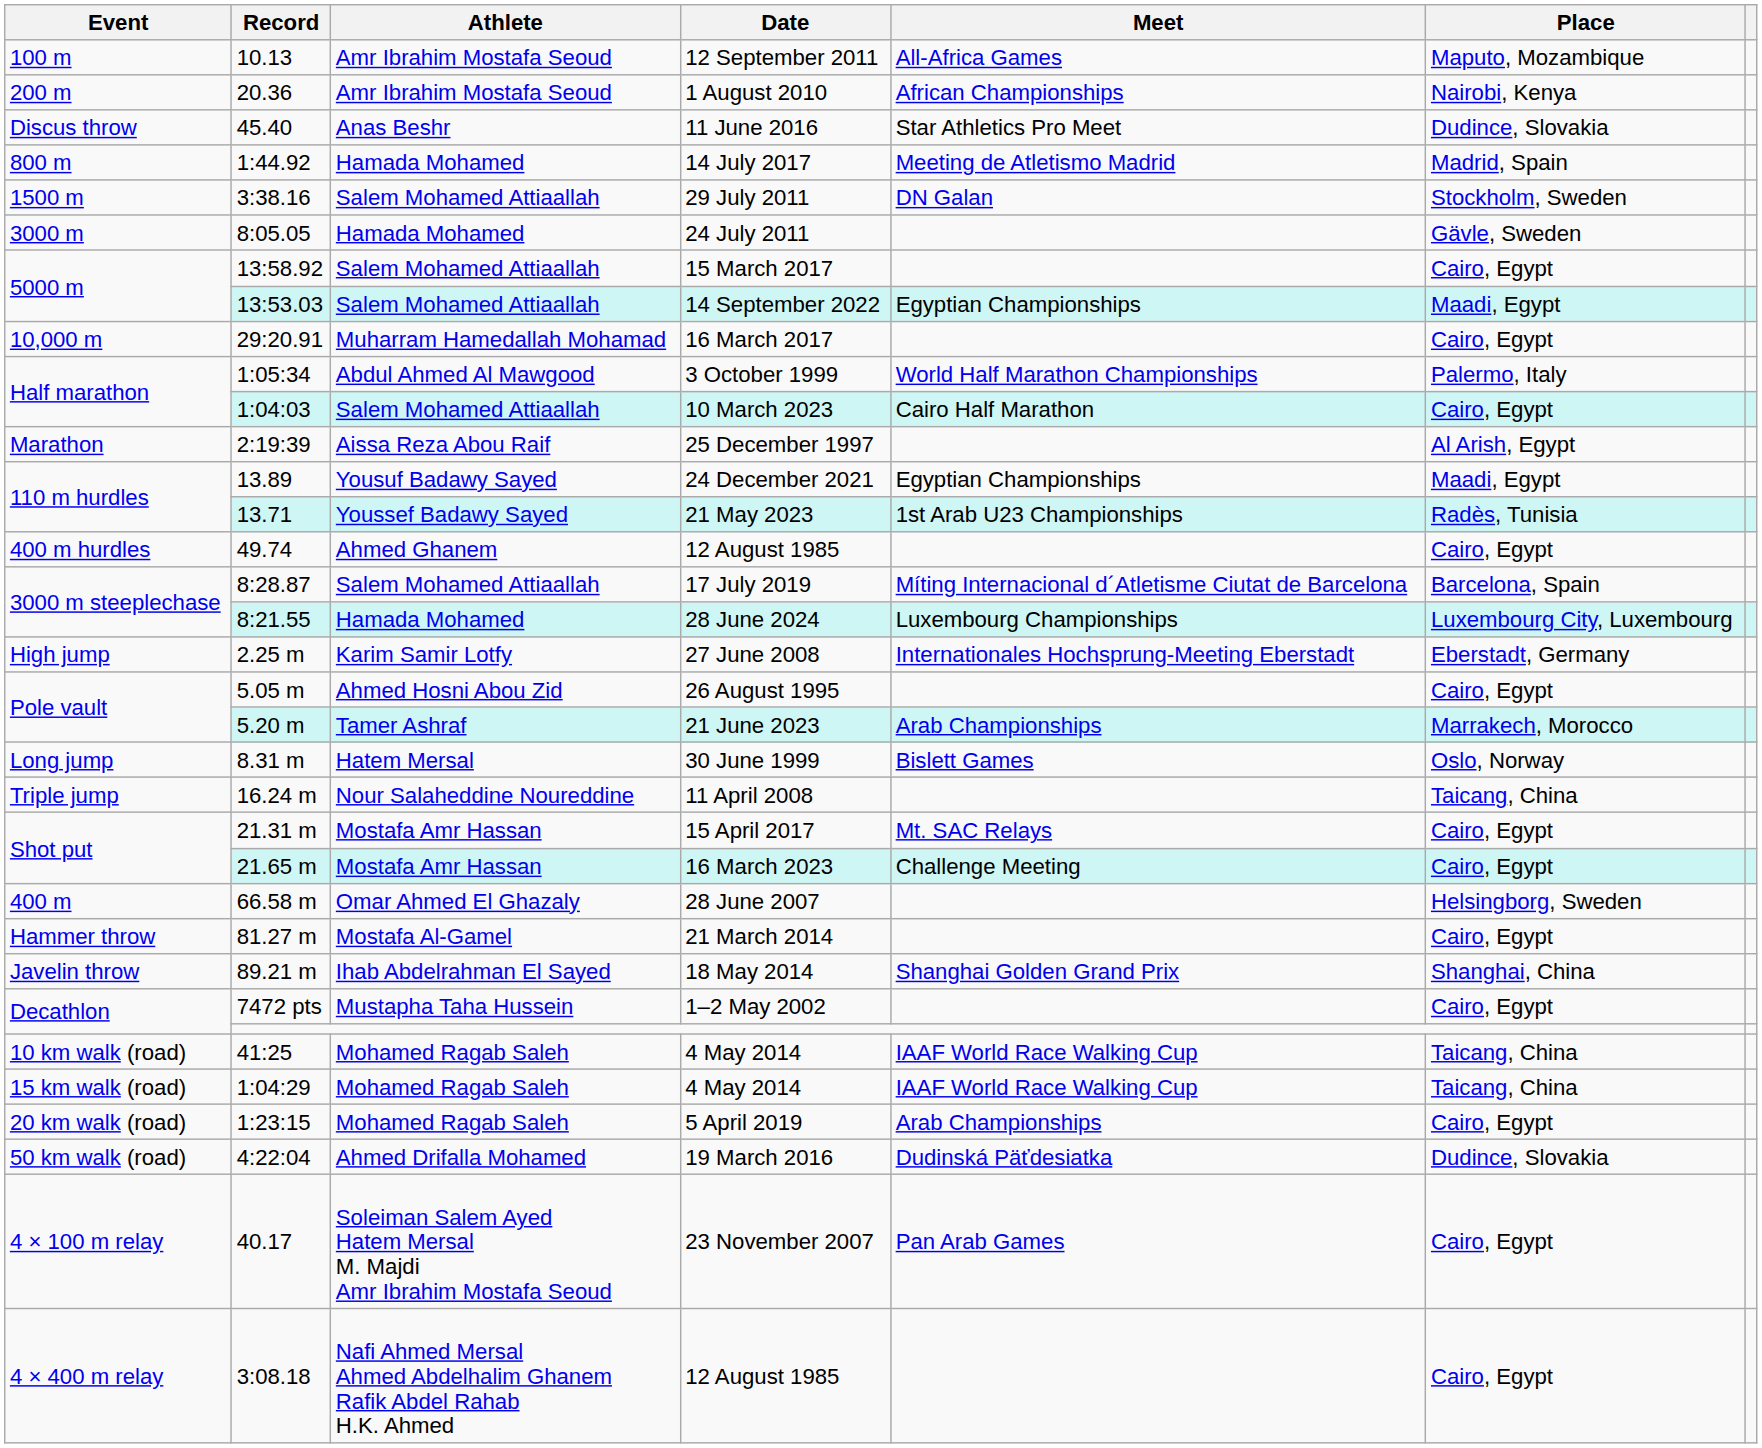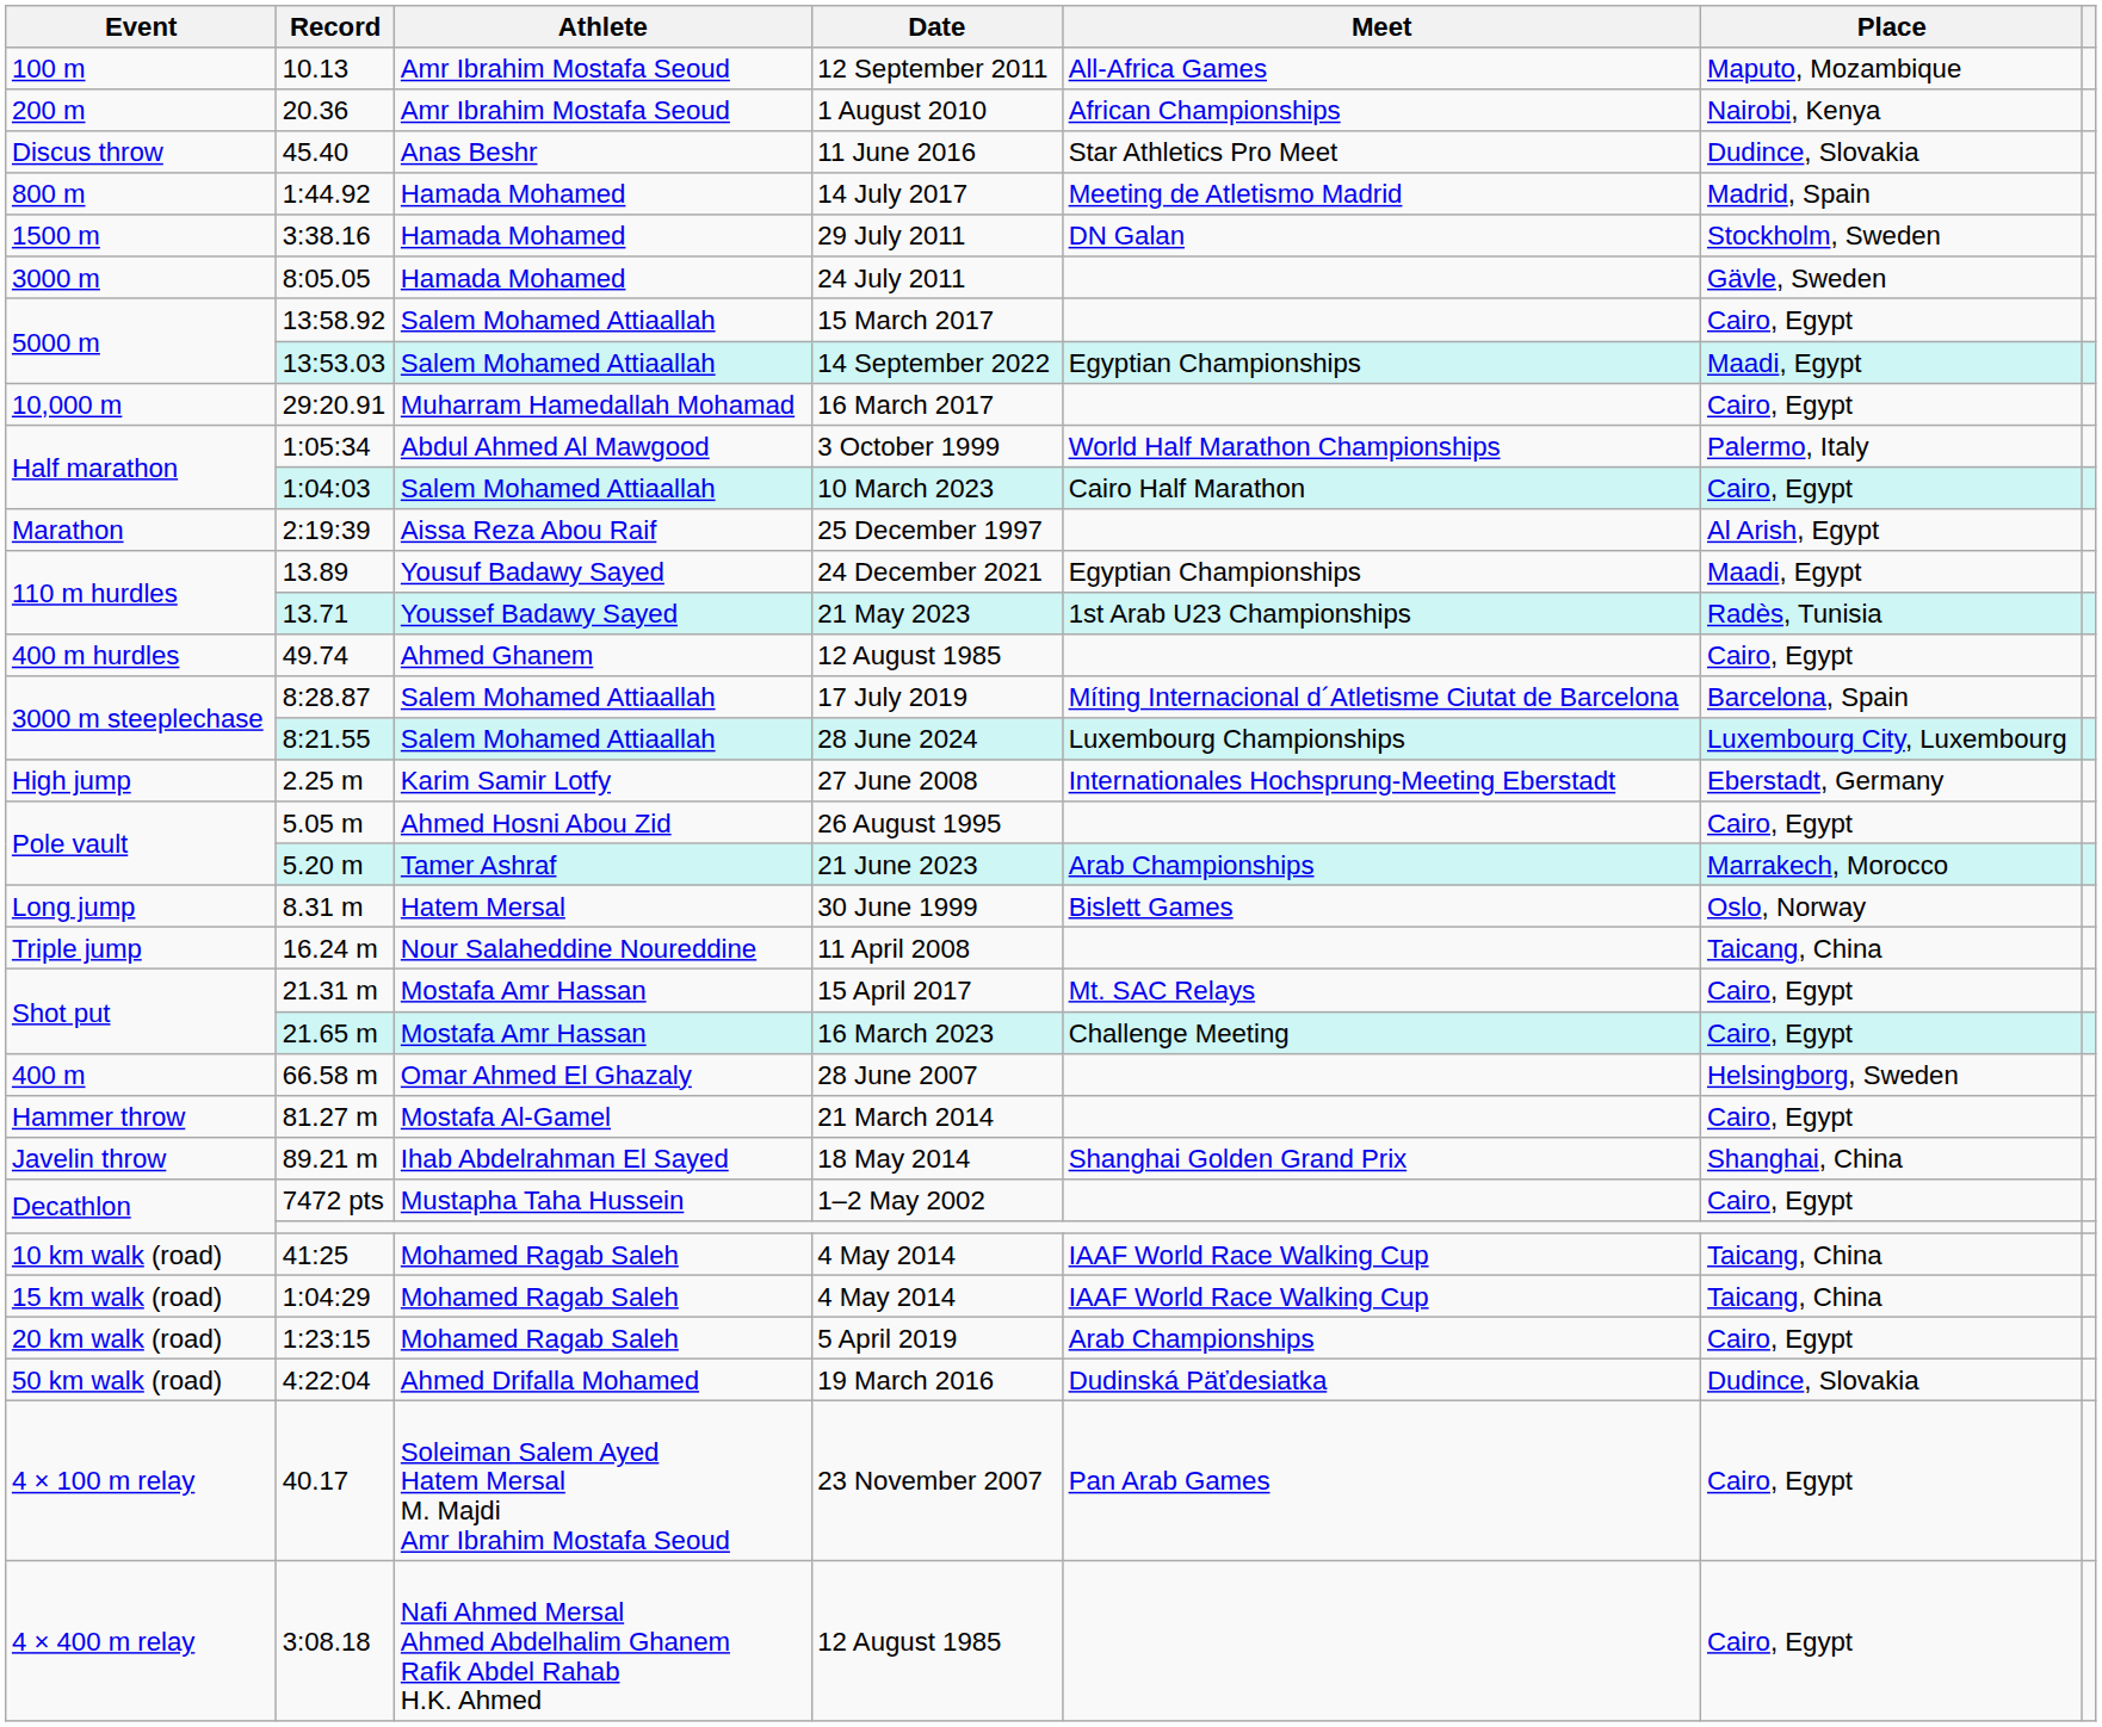 <table class="wikitable" style="font-size:95%; width: 95%;">
 <tr>
 <th>Event</th>
 <th>Record</th>
 <th>Athlete</th>
 <th>Date</th>
 <th>Meet</th>
 <th>Place</th>
 <th></th>
 </tr>
 <tr>
 <td><a href='#'>100 m</a></td>
 <td>10.13 </td>
 <td><a href='#'>Amr Ibrahim Mostafa Seoud</a></td>
 <td>12 September 2011</td>
 <td><a href='#'>All-Africa Games</a></td>
 <td><a href='#'>Maputo</a>, Mozambique</td>
 <td></td>
 </tr>
 <tr>
 <td><a href='#'>200 m</a></td>
 <td>20.36  </td>
 <td><a href='#'>Amr Ibrahim Mostafa Seoud</a></td>
 <td>1 August 2010</td>
 <td><a href='#'>African Championships</a></td>
 <td><a href='#'>Nairobi</a>, Kenya</td>
 <td></td>
 </tr>
 <tr>
 <td><a href='#'>Discus throw</a></td>
 <td>45.40</td>
 <td><a href='#'>Anas Beshr</a></td>
 <td>11 June 2016</td>
 <td>Star Athletics Pro Meet</td>
 <td><a href='#'>Dudince</a>, Slovakia</td>
 <td></td>
 </tr>
 <tr>
 <td><a href='#'>800 m</a></td>
 <td>1:44.92</td>
 <td><a href='#'>Hamada Mohamed</a></td>
 <td>14 July 2017</td>
 <td><a href='#'>Meeting de Atletismo Madrid</a></td>
 <td><a href='#'>Madrid</a>, Spain</td>
 <td></td>
 </tr>
 <tr>
 <td><a href='#'>1500 m</a></td>
 <td>3:38.16</td>
-<td><a href='#'>Salem Mohamed Attiaallah</a></td>
+<td><a href='#'>Hamada Mohamed</a></td>
 <td>29 July 2011</td>
 <td><a href='#'>DN Galan</a></td>
 <td><a href='#'>Stockholm</a>, Sweden</td>
 <td></td>
 </tr>
 <tr>
 <td><a href='#'>3000 m</a></td>
 <td>8:05.05</td>
 <td><a href='#'>Hamada Mohamed</a></td>
 <td>24 July 2011</td>
 <td></td>
 <td><a href='#'>Gävle</a>, Sweden</td>
 <td></td>
 </tr>
 <tr>
 <td rowspan=2><a href='#'>5000 m</a></td>
 <td>13:58.92</td>
 <td><a href='#'>Salem Mohamed Attiaallah</a></td>
 <td>15 March 2017</td>
 <td></td>
 <td><a href='#'>Cairo</a>, Egypt</td>
 <td></td>
 </tr>
 <tr bgcolor="#CEF6F5">
 <td>13:53.03</td>
 <td><a href='#'>Salem Mohamed Attiaallah</a></td>
 <td>14 September 2022</td>
 <td>Egyptian Championships</td>
 <td><a href='#'>Maadi</a>, Egypt</td>
 <td></td>
 </tr>
 <tr>
 <td><a href='#'>10,000 m</a></td>
 <td>29:20.91</td>
 <td><a href='#'>Muharram Hamedallah Mohamad</a></td>
 <td>16 March 2017</td>
 <td></td>
 <td><a href='#'>Cairo</a>, Egypt</td>
 <td></td>
 </tr>
 <tr>
 <td rowspan=2><a href='#'>Half marathon</a></td>
 <td>1:05:34</td>
 <td><a href='#'>Abdul Ahmed Al Mawgood</a></td>
 <td>3 October 1999</td>
 <td><a href='#'>World Half Marathon Championships</a></td>
 <td><a href='#'>Palermo</a>, Italy</td>
 <td></td>
 </tr>
 <tr bgcolor=#CEF6F5>
 <td>1:04:03</td>
 <td><a href='#'>Salem Mohamed Attiaallah</a></td>
 <td>10 March 2023</td>
 <td>Cairo Half Marathon</td>
 <td><a href='#'>Cairo</a>, Egypt</td>
 <td></td>
 </tr>
 <tr>
 <td><a href='#'>Marathon</a></td>
 <td>2:19:39</td>
 <td><a href='#'>Aissa Reza Abou Raif</a></td>
 <td>25 December 1997</td>
 <td></td>
 <td><a href='#'>Al Arish</a>, Egypt</td>
 <td></td>
 </tr>
 <tr>
 <td rowspan=2><a href='#'>110 m hurdles</a></td>
 <td>13.89 </td>
 <td><a href='#'>Yousuf Badawy Sayed</a></td>
 <td>24 December 2021</td>
 <td>Egyptian Championships</td>
 <td><a href='#'>Maadi</a>, Egypt</td>
 <td></td>
 </tr>
 <tr bgcolor="#CEF6F5">
 <td>13.71 </td>
 <td><a href='#'>Youssef Badawy Sayed</a></td>
 <td>21 May 2023</td>
 <td>1st Arab U23 Championships</td>
 <td><a href='#'>Radès</a>, Tunisia</td>
 <td></td>
 </tr>
 <tr>
 <td><a href='#'>400 m hurdles</a></td>
 <td>49.74</td>
 <td><a href='#'>Ahmed Ghanem</a></td>
 <td>12 August 1985</td>
 <td></td>
 <td><a href='#'>Cairo</a>, Egypt</td>
 <td></td>
 </tr>
 <tr>
 <td rowspan=2><a href='#'>3000 m steeplechase</a></td>
 <td>8:28.87</td>
 <td><a href='#'>Salem Mohamed Attiaallah</a></td>
 <td>17 July 2019</td>
 <td><a href='#'>Míting Internacional d´Atletisme Ciutat de Barcelona</a></td>
 <td><a href='#'>Barcelona</a>, Spain</td>
 <td></td>
 </tr>
 <tr bgcolor="#CEF6F5">
 <td>8:21.55</td>
-<td><a href='#'>Hamada Mohamed</a></td>
+<td><a href='#'>Salem Mohamed Attiaallah</a></td>
 <td>28 June 2024</td>
 <td>Luxembourg Championships</td>
 <td><a href='#'>Luxembourg City</a>, Luxembourg</td>
 <td></td>
 </tr>
 <tr>
 <td><a href='#'>High jump</a></td>
 <td>2.25 m</td>
 <td><a href='#'>Karim Samir Lotfy</a></td>
 <td>27 June 2008</td>
 <td><a href='#'>Internationales Hochsprung-Meeting Eberstadt</a></td>
 <td><a href='#'>Eberstadt</a>, Germany</td>
 <td></td>
 </tr>
 <tr>
 <td rowspan=2><a href='#'>Pole vault</a></td>
 <td>5.05 m</td>
 <td><a href='#'>Ahmed Hosni Abou Zid</a></td>
 <td>26 August 1995</td>
 <td></td>
 <td><a href='#'>Cairo</a>, Egypt</td>
 <td></td>
 </tr>
 <tr bgcolor="#CEF6F5">
 <td>5.20 m</td>
 <td><a href='#'>Tamer Ashraf</a></td>
 <td>21 June 2023</td>
 <td><a href='#'>Arab Championships</a></td>
 <td><a href='#'>Marrakech</a>, Morocco</td>
 <td></td>
 </tr>
 <tr>
 <td><a href='#'>Long jump</a></td>
 <td>8.31 m </td>
 <td><a href='#'>Hatem Mersal</a></td>
 <td>30 June 1999</td>
 <td><a href='#'>Bislett Games</a></td>
 <td><a href='#'>Oslo</a>, Norway</td>
 <td></td>
 </tr>
 <tr>
 <td><a href='#'>Triple jump</a></td>
 <td>16.24 m</td>
 <td><a href='#'>Nour Salaheddine Noureddine</a></td>
 <td>11 April 2008</td>
 <td></td>
 <td><a href='#'>Taicang</a>, China</td>
 <td></td>
 </tr>
 <tr>
 <td rowspan=2><a href='#'>Shot put</a></td>
 <td>21.31 m</td>
 <td><a href='#'>Mostafa Amr Hassan</a></td>
 <td>15 April 2017</td>
 <td><a href='#'>Mt. SAC Relays</a></td>
 <td><a href='#'>Cairo</a>, Egypt</td>
 <td></td>
 </tr>
 <tr bgcolor=#CEF6F5>
 <td>21.65 m</td>
 <td><a href='#'>Mostafa Amr Hassan</a></td>
 <td>16 March 2023</td>
 <td>Challenge Meeting</td>
 <td><a href='#'>Cairo</a>, Egypt</td>
 <td></td>
 </tr>
 <tr>
 <td><a href='#'>400 m</a></td>
 <td>66.58 m</td>
 <td><a href='#'>Omar Ahmed El Ghazaly</a></td>
 <td>28 June 2007</td>
 <td></td>
 <td><a href='#'>Helsingborg</a>, Sweden</td>
 <td></td>
 </tr>
 <tr>
 <td><a href='#'>Hammer throw</a></td>
 <td>81.27 m</td>
 <td><a href='#'>Mostafa Al-Gamel</a></td>
 <td>21 March 2014</td>
 <td></td>
 <td><a href='#'>Cairo</a>, Egypt</td>
 <td></td>
 </tr>
 <tr>
 <td><a href='#'>Javelin throw</a></td>
 <td>89.21 m</td>
 <td><a href='#'>Ihab Abdelrahman El Sayed</a></td>
 <td>18 May 2014</td>
 <td><a href='#'>Shanghai Golden Grand Prix</a></td>
 <td><a href='#'>Shanghai</a>, China</td>
 <td></td>
 </tr>
 <tr>
 <td rowspan=2><a href='#'>Decathlon</a></td>
 <td>7472 pts</td>
 <td><a href='#'>Mustapha Taha Hussein</a></td>
 <td>1–2 May 2002</td>
 <td></td>
 <td><a href='#'>Cairo</a>, Egypt</td>
 <td></td>
 </tr>
 <tr>
 <td colspan=5></td>
 <td></td>
 </tr>
 <tr>
 <td><a href='#'>10 km walk</a> (road)</td>
 <td>41:25</td>
 <td><a href='#'>Mohamed Ragab Saleh</a></td>
 <td>4 May 2014</td>
 <td><a href='#'>IAAF World Race Walking Cup</a></td>
 <td><a href='#'>Taicang</a>, China</td>
 <td></td>
 </tr>
 <tr>
 <td><a href='#'>15 km walk</a> (road)</td>
 <td>1:04:29</td>
 <td><a href='#'>Mohamed Ragab Saleh</a></td>
 <td>4 May 2014</td>
 <td><a href='#'>IAAF World Race Walking Cup</a></td>
 <td><a href='#'>Taicang</a>, China</td>
 <td></td>
 </tr>
 <tr>
 <td><a href='#'>20 km walk</a> (road)</td>
 <td>1:23:15</td>
 <td><a href='#'>Mohamed Ragab Saleh</a></td>
 <td>5 April 2019</td>
 <td><a href='#'>Arab Championships</a></td>
 <td><a href='#'>Cairo</a>, Egypt</td>
 <td></td>
 </tr>
 <tr>
 <td><a href='#'>50 km walk</a> (road)</td>
 <td>4:22:04</td>
 <td><a href='#'>Ahmed Drifalla Mohamed</a></td>
 <td>19 March 2016</td>
 <td><a href='#'>Dudinská Päťdesiatka</a></td>
 <td><a href='#'>Dudince</a>, Slovakia</td>
 <td></td>
 </tr>
 <tr>
 <td><a href='#'>4 × 100 m relay</a></td>
 <td>40.17</td>
 <td><br><a href='#'>Soleiman Salem Ayed</a><br><a href='#'>Hatem Mersal</a><br>M. Majdi<br><a href='#'>Amr Ibrahim Mostafa Seoud</a></td>
 <td>23 November 2007</td>
 <td><a href='#'>Pan Arab Games</a></td>
 <td><a href='#'>Cairo</a>, Egypt</td>
 <td></td>
 </tr>
 <tr>
 <td><a href='#'>4 × 400 m relay</a></td>
 <td>3:08.18</td>
 <td><br><a href='#'>Nafi Ahmed Mersal</a><br><a href='#'>Ahmed Abdelhalim Ghanem</a><br><a href='#'>Rafik Abdel Rahab</a><br>H.K. Ahmed</td>
 <td>12 August 1985</td>
 <td></td>
 <td><a href='#'>Cairo</a>, Egypt</td>
 <td></td>
 </tr>
 </table>
